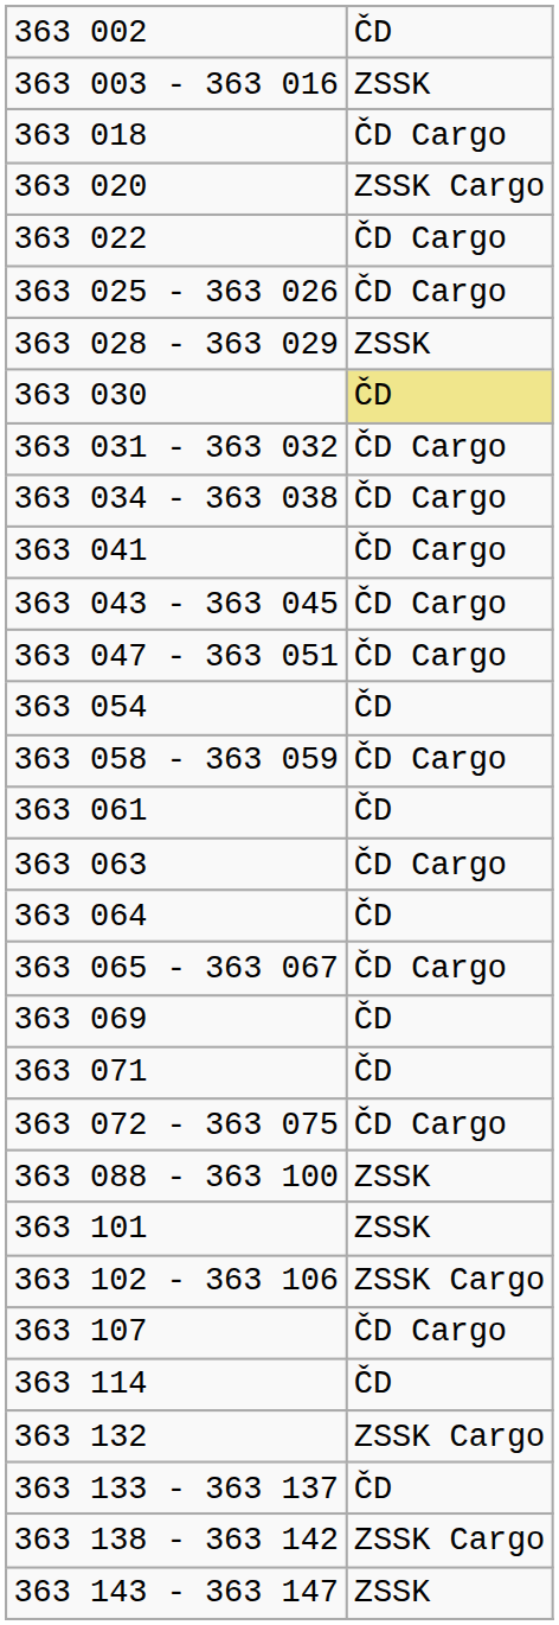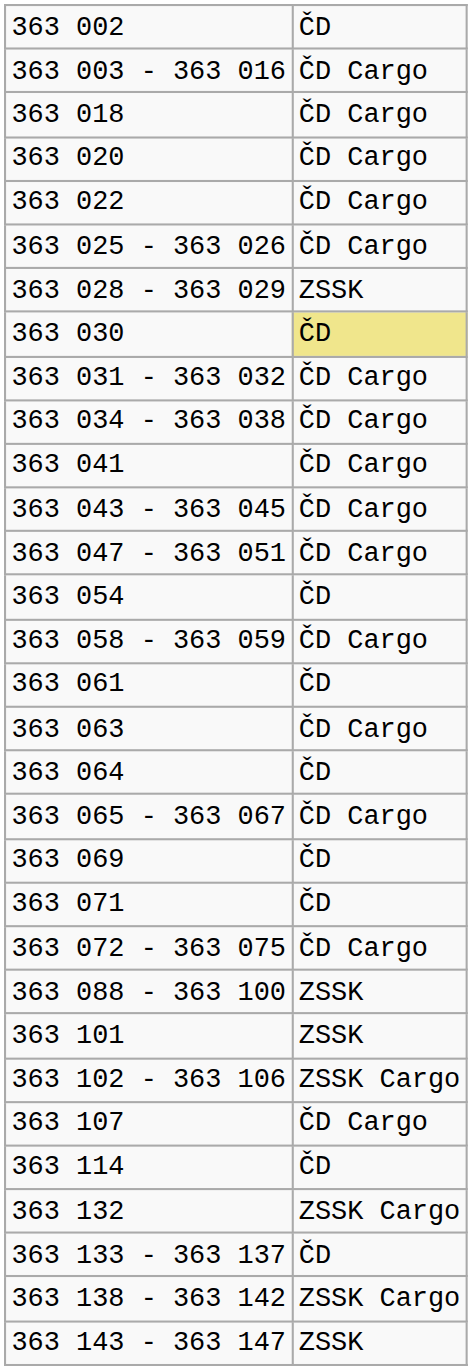 <table class=wikitable>
 <tr>
 <td>363 002</td>
 <td>ČD</td>
 </tr>
 <tr>
 <td>363 003 - 363 016</td>
-<td>ZSSK</td>
+<td>ČD Cargo</td>
 </tr>
 <tr>
 <td>363 018</td>
 <td>ČD Cargo</td>
 </tr>
 <tr>
 <td>363 020</td>
-<td>ZSSK Cargo</td>
+<td>ČD Cargo</td>
 </tr>
 <tr>
 <td>363 022</td>
 <td>ČD Cargo</td>
 </tr>
 <tr>
 <td>363 025 - 363 026</td>
 <td>ČD Cargo</td>
 </tr>
 <tr>
 <td>363 028 - 363 029</td>
 <td>ZSSK</td>
 </tr>
 <tr>
 <td>363 030</td>
 <td style="background: khaki;">ČD</td>
 </tr>
 <tr>
 <td>363 031 - 363 032</td>
 <td>ČD Cargo</td>
 </tr>
 <tr>
 <td>363 034 - 363 038</td>
 <td>ČD Cargo</td>
 </tr>
 <tr>
 <td>363 041</td>
 <td>ČD Cargo</td>
 </tr>
 <tr>
 <td>363 043 - 363 045</td>
 <td>ČD Cargo</td>
 </tr>
 <tr>
 <td>363 047 - 363 051</td>
 <td>ČD Cargo</td>
 </tr>
 <tr>
 <td>363 054</td>
 <td>ČD</td>
 </tr>
 <tr>
 <td>363 058 - 363 059</td>
 <td>ČD Cargo</td>
 </tr>
 <tr>
 <td>363 061</td>
 <td>ČD</td>
 </tr>
 <tr>
 <td>363 063</td>
 <td>ČD Cargo</td>
 </tr>
 <tr>
 <td>363 064</td>
 <td>ČD</td>
 </tr>
 <tr>
 <td>363 065 - 363 067</td>
 <td>ČD Cargo</td>
 </tr>
 <tr>
 <td>363 069</td>
 <td>ČD</td>
 </tr>
 <tr>
 <td>363 071</td>
 <td>ČD</td>
 </tr>
 <tr>
 <td>363 072 - 363 075</td>
 <td>ČD Cargo</td>
 </tr>
 <tr>
 <td>363 088 - 363 100</td>
 <td>ZSSK</td>
 </tr>
 <tr>
 <td>363 101</td>
 <td>ZSSK</td>
 </tr>
 <tr>
 <td>363 102 - 363 106</td>
 <td>ZSSK Cargo</td>
 </tr>
 <tr>
 <td>363 107</td>
 <td>ČD Cargo</td>
 </tr>
 <tr>
 <td>363 114</td>
 <td>ČD</td>
 </tr>
 <tr>
 <td>363 132</td>
 <td>ZSSK Cargo</td>
 </tr>
 <tr>
 <td>363 133 - 363 137</td>
 <td>ČD</td>
 </tr>
 <tr>
 <td>363 138 - 363 142</td>
 <td>ZSSK Cargo</td>
 </tr>
 <tr>
 <td>363 143 - 363 147</td>
 <td>ZSSK</td>
 </tr>
 <tr>
 </tr>
 </table>
